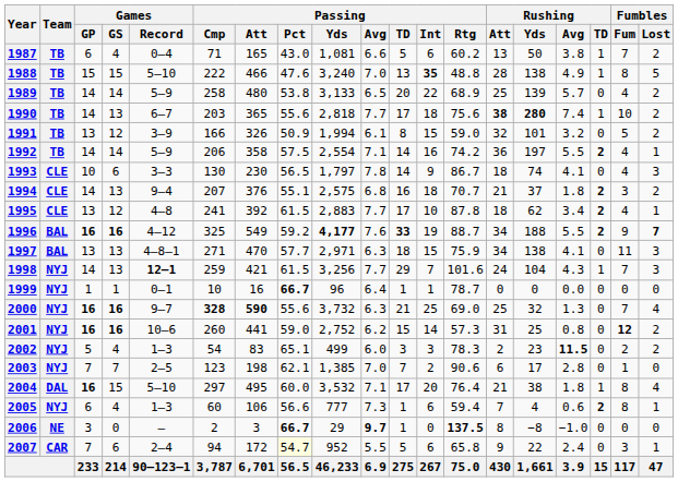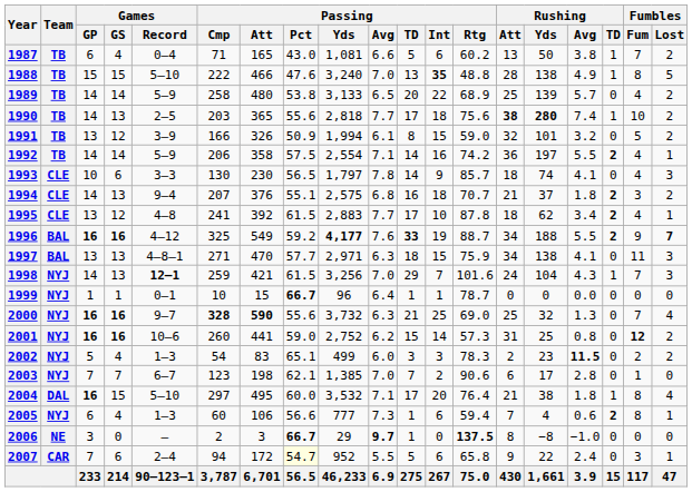 <table class="wikitable" style="text-align:center;">
 <tr>
 <th rowspan="2">Year</th>
 <th rowspan="2">Team</th>
 <th colspan="3">Games</th>
 <th colspan="8">Passing</th>
 <th colspan="4">Rushing</th>
 <th colspan="2">Fumbles</th>
 </tr>
 <tr>
 <th>GP</th>
 <th>GS</th>
 <th>Record</th>
 <th>Cmp</th>
 <th>Att</th>
 <th>Pct</th>
 <th>Yds</th>
 <th>Avg</th>
 <th>TD</th>
 <th>Int</th>
 <th>Rtg</th>
 <th>Att</th>
 <th>Yds</th>
 <th>Avg</th>
 <th>TD</th>
 <th>Fum</th>
 <th>Lost</th>
 </tr>
 <tr>
 <th><a href='#'>1987</a></th>
 <th><a href='#'>TB</a></th>
 <td>6</td>
 <td>4</td>
 <td>0–4</td>
 <td>71</td>
 <td>165</td>
 <td>43.0</td>
 <td>1,081</td>
 <td>6.6</td>
 <td>5</td>
 <td>6</td>
 <td>60.2</td>
 <td>13</td>
 <td>50</td>
 <td>3.8</td>
 <td>1</td>
 <td>7</td>
 <td>2</td>
 </tr>
 <tr>
 <th><a href='#'>1988</a></th>
 <th><a href='#'>TB</a></th>
 <td>15</td>
 <td>15</td>
 <td>5–10</td>
 <td>222</td>
 <td>466</td>
 <td>47.6</td>
 <td>3,240</td>
 <td>7.0</td>
 <td>13</td>
 <td><strong>35</strong></td>
 <td>48.8</td>
 <td>28</td>
 <td>138</td>
 <td>4.9</td>
 <td>1</td>
 <td>8</td>
 <td>5</td>
 </tr>
 <tr>
 <th><a href='#'>1989</a></th>
 <th><a href='#'>TB</a></th>
 <td>14</td>
 <td>14</td>
 <td>5–9</td>
 <td>258</td>
 <td>480</td>
 <td>53.8</td>
 <td>3,133</td>
 <td>6.5</td>
 <td>20</td>
 <td>22</td>
 <td>68.9</td>
 <td>25</td>
 <td>139</td>
 <td>5.7</td>
 <td>0</td>
 <td>4</td>
 <td>2</td>
 </tr>
 <tr>
 <th><a href='#'>1990</a></th>
 <th><a href='#'>TB</a></th>
 <td>14</td>
 <td>13</td>
-<td>6–7</td>
+<td>2–5</td>
 <td>203</td>
 <td>365</td>
 <td>55.6</td>
 <td>2,818</td>
 <td>7.7</td>
 <td>17</td>
 <td>18</td>
 <td>75.6</td>
 <td><strong>38</strong></td>
 <td><strong>280</strong></td>
 <td>7.4</td>
 <td>1</td>
 <td>10</td>
 <td>2</td>
 </tr>
 <tr>
 <th><a href='#'>1991</a></th>
 <th><a href='#'>TB</a></th>
 <td>13</td>
 <td>12</td>
 <td>3–9</td>
 <td>166</td>
 <td>326</td>
 <td>50.9</td>
 <td>1,994</td>
 <td>6.1</td>
 <td>8</td>
 <td>15</td>
 <td>59.0</td>
 <td>32</td>
 <td>101</td>
 <td>3.2</td>
 <td>0</td>
 <td>5</td>
 <td>2</td>
 </tr>
 <tr>
 <th><a href='#'>1992</a></th>
 <th><a href='#'>TB</a></th>
 <td>14</td>
 <td>14</td>
 <td>5–9</td>
 <td>206</td>
 <td>358</td>
 <td>57.5</td>
 <td>2,554</td>
 <td>7.1</td>
 <td>14</td>
 <td>16</td>
 <td>74.2</td>
 <td>36</td>
 <td>197</td>
 <td>5.5</td>
 <td><strong>2</strong></td>
 <td>4</td>
 <td>1</td>
 </tr>
 <tr>
 <th><a href='#'>1993</a></th>
 <th><a href='#'>CLE</a></th>
 <td>10</td>
 <td>6</td>
 <td>3–3</td>
 <td>130</td>
 <td>230</td>
 <td>56.5</td>
 <td>1,797</td>
 <td>7.8</td>
 <td>14</td>
 <td>9</td>
-<td>86.7</td>
+<td>85.7</td>
 <td>18</td>
 <td>74</td>
 <td>4.1</td>
 <td>0</td>
 <td>4</td>
 <td>3</td>
 </tr>
 <tr>
 <th><a href='#'>1994</a></th>
 <th><a href='#'>CLE</a></th>
 <td>14</td>
 <td>13</td>
 <td>9–4</td>
 <td>207</td>
 <td>376</td>
 <td>55.1</td>
 <td>2,575</td>
 <td>6.8</td>
 <td>16</td>
 <td>18</td>
 <td>70.7</td>
 <td>21</td>
 <td>37</td>
 <td>1.8</td>
 <td><strong>2</strong></td>
 <td>3</td>
 <td>2</td>
 </tr>
 <tr>
 <th><a href='#'>1995</a></th>
 <th><a href='#'>CLE</a></th>
 <td>13</td>
 <td>12</td>
 <td>4–8</td>
 <td>241</td>
 <td>392</td>
 <td>61.5</td>
 <td>2,883</td>
 <td>7.7</td>
 <td>17</td>
 <td>10</td>
 <td>87.8</td>
 <td>18</td>
 <td>62</td>
 <td>3.4</td>
 <td><strong>2</strong></td>
 <td>4</td>
 <td>1</td>
 </tr>
 <tr>
 <th><a href='#'>1996</a></th>
 <th><a href='#'>BAL</a></th>
 <td><strong>16</strong></td>
 <td><strong>16</strong></td>
 <td>4–12</td>
 <td>325</td>
 <td>549</td>
 <td>59.2</td>
 <td><strong>4,177</strong></td>
 <td>7.6</td>
 <td><strong>33</strong></td>
 <td>19</td>
 <td>88.7</td>
 <td>34</td>
 <td>188</td>
 <td>5.5</td>
 <td><strong>2</strong></td>
 <td>9</td>
 <td><strong>7</strong></td>
 </tr>
 <tr>
 <th><a href='#'>1997</a></th>
 <th><a href='#'>BAL</a></th>
 <td>13</td>
 <td>13</td>
 <td>4–8–1</td>
 <td>271</td>
 <td>470</td>
 <td>57.7</td>
 <td>2,971</td>
 <td>6.3</td>
 <td>18</td>
 <td>15</td>
 <td>75.9</td>
 <td>34</td>
 <td>138</td>
 <td>4.1</td>
 <td>0</td>
 <td>11</td>
 <td>3</td>
 </tr>
 <tr>
 <th><a href='#'>1998</a></th>
 <th><a href='#'>NYJ</a></th>
 <td>14</td>
 <td>13</td>
 <td><strong>12–1</strong></td>
 <td>259</td>
 <td>421</td>
 <td>61.5</td>
 <td>3,256</td>
-<td>7.7</td>
+<td>7.0</td>
 <td>29</td>
 <td>7</td>
 <td>101.6</td>
 <td>24</td>
 <td>104</td>
 <td>4.3</td>
 <td>1</td>
 <td>7</td>
 <td>3</td>
 </tr>
 <tr>
 <th><a href='#'>1999</a></th>
 <th><a href='#'>NYJ</a></th>
 <td>1</td>
 <td>1</td>
 <td>0–1</td>
 <td>10</td>
-<td>16</td>
+<td>15</td>
 <td><strong>66.7</strong></td>
 <td>96</td>
 <td>6.4</td>
 <td>1</td>
 <td>1</td>
 <td>78.7</td>
 <td>0</td>
 <td>0</td>
 <td>0.0</td>
 <td>0</td>
 <td>0</td>
 <td>0</td>
 </tr>
 <tr>
 <th><a href='#'>2000</a></th>
 <th><a href='#'>NYJ</a></th>
 <td><strong>16</strong></td>
 <td><strong>16</strong></td>
 <td>9–7</td>
 <td><strong>328</strong></td>
 <td><strong>590</strong></td>
 <td>55.6</td>
 <td>3,732</td>
 <td>6.3</td>
 <td>21</td>
 <td>25</td>
 <td>69.0</td>
 <td>25</td>
 <td>32</td>
 <td>1.3</td>
 <td>0</td>
 <td>7</td>
 <td>4</td>
 </tr>
 <tr>
 <th><a href='#'>2001</a></th>
 <th><a href='#'>NYJ</a></th>
 <td><strong>16</strong></td>
 <td><strong>16</strong></td>
 <td>10–6</td>
 <td>260</td>
 <td>441</td>
 <td>59.0</td>
 <td>2,752</td>
 <td>6.2</td>
 <td>15</td>
 <td>14</td>
 <td>57.3</td>
 <td>31</td>
 <td>25</td>
 <td>0.8</td>
 <td>0</td>
 <td><strong>12</strong></td>
 <td>2</td>
 </tr>
 <tr>
 <th><a href='#'>2002</a></th>
 <th><a href='#'>NYJ</a></th>
 <td>5</td>
 <td>4</td>
 <td>1–3</td>
 <td>54</td>
 <td>83</td>
 <td>65.1</td>
 <td>499</td>
 <td>6.0</td>
 <td>3</td>
 <td>3</td>
 <td>78.3</td>
 <td>2</td>
 <td>23</td>
 <td><strong>11.5</strong></td>
 <td>0</td>
 <td>2</td>
 <td>2</td>
 </tr>
 <tr>
 <th><a href='#'>2003</a></th>
 <th><a href='#'>NYJ</a></th>
 <td>7</td>
 <td>7</td>
-<td>2–5</td>
+<td>6–7</td>
 <td>123</td>
 <td>198</td>
 <td>62.1</td>
 <td>1,385</td>
 <td>7.0</td>
 <td>7</td>
 <td>2</td>
 <td>90.6</td>
 <td>6</td>
 <td>17</td>
 <td>2.8</td>
 <td>0</td>
 <td>1</td>
 <td>0</td>
 </tr>
 <tr>
 <th><a href='#'>2004</a></th>
 <th><a href='#'>DAL</a></th>
 <td><strong>16</strong></td>
 <td>15</td>
 <td>5–10</td>
 <td>297</td>
 <td>495</td>
 <td>60.0</td>
 <td>3,532</td>
 <td>7.1</td>
 <td>17</td>
 <td>20</td>
 <td>76.4</td>
 <td>21</td>
 <td>38</td>
 <td>1.8</td>
 <td>1</td>
 <td>8</td>
 <td>4</td>
 </tr>
 <tr>
 <th><a href='#'>2005</a></th>
 <th><a href='#'>NYJ</a></th>
 <td>6</td>
 <td>4</td>
 <td>1–3</td>
 <td>60</td>
 <td>106</td>
 <td>56.6</td>
 <td>777</td>
 <td>7.3</td>
 <td>1</td>
 <td>6</td>
 <td>59.4</td>
 <td>7</td>
 <td>4</td>
 <td>0.6</td>
 <td><strong>2</strong></td>
 <td>8</td>
 <td>1</td>
 </tr>
 <tr>
 <th><a href='#'>2006</a></th>
 <th><a href='#'>NE</a></th>
 <td>3</td>
 <td>0</td>
 <td>—</td>
 <td>2</td>
 <td>3</td>
 <td><strong>66.7</strong></td>
 <td>29</td>
 <td><strong>9.7</strong></td>
 <td>1</td>
 <td>0</td>
 <td><strong>137.5</strong></td>
 <td>8</td>
 <td>−8</td>
 <td>−1.0</td>
 <td>0</td>
 <td>0</td>
 <td>0</td>
 </tr>
 <tr>
 <th><a href='#'>2007</a></th>
 <th><a href='#'>CAR</a></th>
 <td>7</td>
 <td>6</td>
 <td>2–4</td>
 <td>94</td>
 <td>172</td>
 <td style="background: lightyellow;">54.7</td>
 <td>952</td>
 <td>5.5</td>
 <td>5</td>
 <td>6</td>
 <td>65.8</td>
 <td>9</td>
 <td>22</td>
 <td>2.4</td>
 <td>0</td>
 <td>3</td>
 <td>1</td>
 </tr>
 <tr>
 <th colspan="2"></th>
 <th>233</th>
 <th>214</th>
 <th>90–123–1</th>
 <th>3,787</th>
 <th>6,701</th>
 <th>56.5</th>
 <th>46,233</th>
 <th>6.9</th>
 <th>275</th>
 <th>267</th>
 <th>75.0</th>
 <th>430</th>
 <th>1,661</th>
 <th>3.9</th>
 <th>15</th>
 <th>117</th>
 <th>47</th>
 </tr>
 </table>
